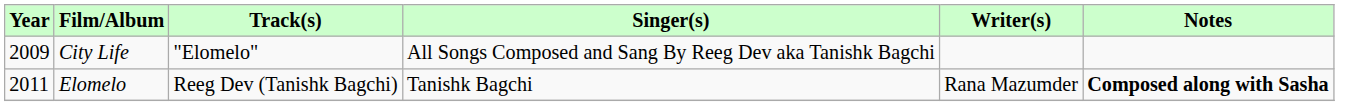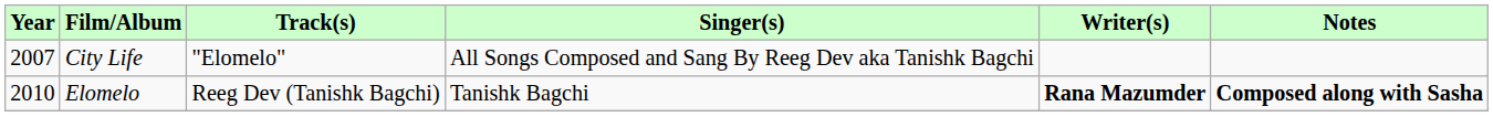 <table class="wikitable sortable">
 <tr style="background:#cfc; text-align:center;">
 <td><strong>Year</strong></td>
 <td><strong>Film/Album</strong></td>
 <td><strong>Track(s)</strong></td>
 <td><strong>Singer(s)</strong></td>
 <td><strong>Writer(s)</strong></td>
 <td><strong>Notes</strong></td>
 </tr>
 <tr>
-<td>2009</td>
+<td>2007</td>
 <td><em>City Life</em></td>
 <td>"Elomelo"</td>
 <td>All Songs Composed and Sang By Reeg Dev aka Tanishk Bagchi</td>
 <td></td>
 <td></td>
 </tr>
 <tr>
-<td>2011</td>
+<td>2010</td>
 <td><em>Elomelo</em></td>
 <td>Reeg Dev (Tanishk Bagchi)</td>
 <td>Tanishk Bagchi</td>
-<td>Rana Mazumder</td>
+<td><strong>Rana Mazumder</strong></td>
 <td><strong>Composed along with Sasha</strong></td>
 </tr>
 <tr>
 </tr>
 </table>
